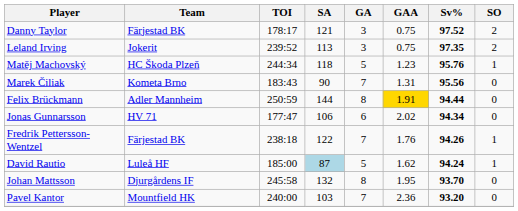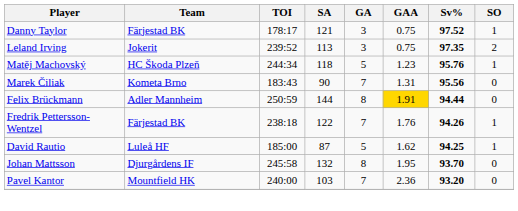 <table class="wikitable sortable" style="text-align:center;">
 <tr>
 <th style="width:170px;">Player</th>
 <th style="width:190px;">Team</th>
 <th style="width:60px;">TOI</th>
 <th style="width:50px;">SA</th>
 <th style="width:50px;">GA</th>
 <th style="width:60px;">GAA</th>
 <th style="width:60px;">Sv%</th>
 <th style="width:50px;">SO</th>
 </tr>
 <tr>
 <td style="text-align:left;"> <a href='#'>Danny Taylor</a></td>
 <td style="text-align:left;"> <a href='#'>Färjestad BK</a></td>
 <td>178:17</td>
 <td>121</td>
 <td>3</td>
 <td>0.75</td>
 <td><strong>97.52</strong></td>
-<td>2</td>
+<td>1</td>
 </tr>
 <tr>
 <td style="text-align:left;"> <a href='#'>Leland Irving</a></td>
 <td style="text-align:left;"> <a href='#'>Jokerit</a></td>
 <td>239:52</td>
 <td>113</td>
 <td>3</td>
 <td>0.75</td>
 <td><strong>97.35</strong></td>
 <td>2</td>
 </tr>
 <tr>
 <td style="text-align:left;"> <a href='#'>Matěj Machovský</a></td>
 <td style="text-align:left;"> <a href='#'>HC Škoda Plzeň</a></td>
 <td>244:34</td>
 <td>118</td>
 <td>5</td>
 <td>1.23</td>
 <td><strong>95.76</strong></td>
 <td>1</td>
 </tr>
 <tr>
 <td style="text-align:left;"> <a href='#'>Marek Čiliak</a></td>
 <td style="text-align:left;"> <a href='#'>Kometa Brno</a></td>
 <td>183:43</td>
 <td>90</td>
 <td>7</td>
 <td>1.31</td>
 <td><strong>95.56</strong></td>
 <td>0</td>
 </tr>
 <tr>
 <td style="text-align:left;"> <a href='#'>Felix Brückmann</a></td>
 <td style="text-align:left;"> <a href='#'>Adler Mannheim</a></td>
 <td>250:59</td>
 <td>144</td>
 <td>8</td>
 <td style="background: gold;">1.91</td>
 <td><strong>94.44</strong></td>
 <td>0</td>
 </tr>
 <tr>
-<td style="text-align:left;"> <a href='#'>Jonas Gunnarsson</a></td>
-<td style="text-align:left;"> <a href='#'>HV 71</a></td>
-<td>177:47</td>
-<td>106</td>
-<td>6</td>
-<td>2.02</td>
-<td><strong>94.34</strong></td>
-<td>0</td>
-</tr>
-<tr>
 <td style="text-align:left;"> <a href='#'>Fredrik Pettersson-Wentzel</a></td>
 <td style="text-align:left;"> <a href='#'>Färjestad BK</a></td>
 <td>238:18</td>
 <td>122</td>
 <td>7</td>
 <td>1.76</td>
 <td><strong>94.26</strong></td>
 <td>1</td>
 </tr>
 <tr>
 <td style="text-align:left;"> <a href='#'>David Rautio</a></td>
 <td style="text-align:left;"> <a href='#'>Luleå HF</a></td>
 <td>185:00</td>
-<td style="background: lightblue;">87</td>
+<td>87</td>
 <td>5</td>
 <td>1.62</td>
-<td><strong>94.24</strong></td>
+<td><strong>94.25</strong></td>
 <td>1</td>
 </tr>
 <tr>
 <td style="text-align:left;"> <a href='#'>Johan Mattsson</a></td>
 <td style="text-align:left;"> <a href='#'>Djurgårdens IF</a></td>
 <td>245:58</td>
 <td>132</td>
 <td>8</td>
 <td>1.95</td>
 <td><strong>93.70</strong></td>
 <td>0</td>
 </tr>
 <tr>
 <td style="text-align:left;"> <a href='#'>Pavel Kantor</a></td>
 <td style="text-align:left;"> <a href='#'>Mountfield HK</a></td>
 <td>240:00</td>
 <td>103</td>
 <td>7</td>
 <td>2.36</td>
 <td><strong>93.20</strong></td>
 <td>0</td>
 </tr>
 <tr>
 </tr>
 </table>
